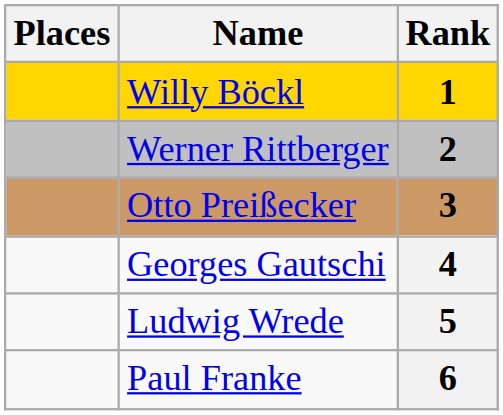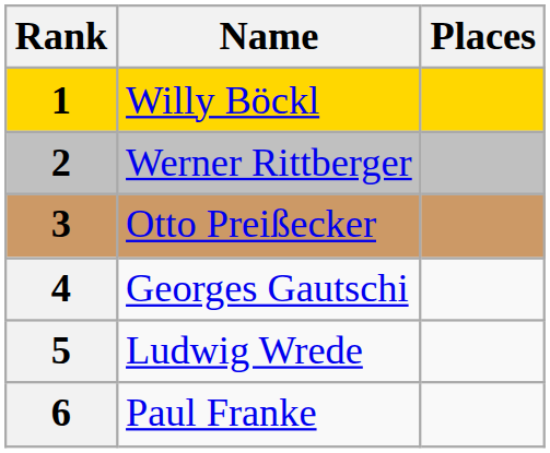 <table class="wikitable">
 <tr>
+<th>Rank</th>
+<th>Name</th>
 <th>Places</th>
-<th>Name</th>
-<th>Rank</th>
 </tr>
 <tr bgcolor="gold">
+<td align="center"><strong>1</strong></td>
+<td> <a href='#'>Willy Böckl</a></td>
 <td></td>
-<td> <a href='#'>Willy Böckl</a></td>
-<td align="center"><strong>1</strong></td>
 </tr>
 <tr bgcolor="silver">
+<td align="center"><strong>2</strong></td>
+<td> <a href='#'>Werner Rittberger</a></td>
 <td></td>
-<td> <a href='#'>Werner Rittberger</a></td>
-<td align="center"><strong>2</strong></td>
 </tr>
 <tr bgcolor="cc9966">
+<td align="center"><strong>3</strong></td>
+<td> <a href='#'>Otto Preißecker</a></td>
 <td></td>
-<td> <a href='#'>Otto Preißecker</a></td>
-<td align="center"><strong>3</strong></td>
 </tr>
 <tr>
+<th>4</th>
+<td> <a href='#'>Georges Gautschi</a></td>
 <td></td>
-<td> <a href='#'>Georges Gautschi</a></td>
-<th>4</th>
 </tr>
 <tr>
+<th>5</th>
+<td> <a href='#'>Ludwig Wrede</a></td>
 <td></td>
-<td> <a href='#'>Ludwig Wrede</a></td>
-<th>5</th>
 </tr>
 <tr>
+<th>6</th>
+<td> <a href='#'>Paul Franke</a></td>
 <td></td>
-<td> <a href='#'>Paul Franke</a></td>
-<th>6</th>
 </tr>
 </table>
